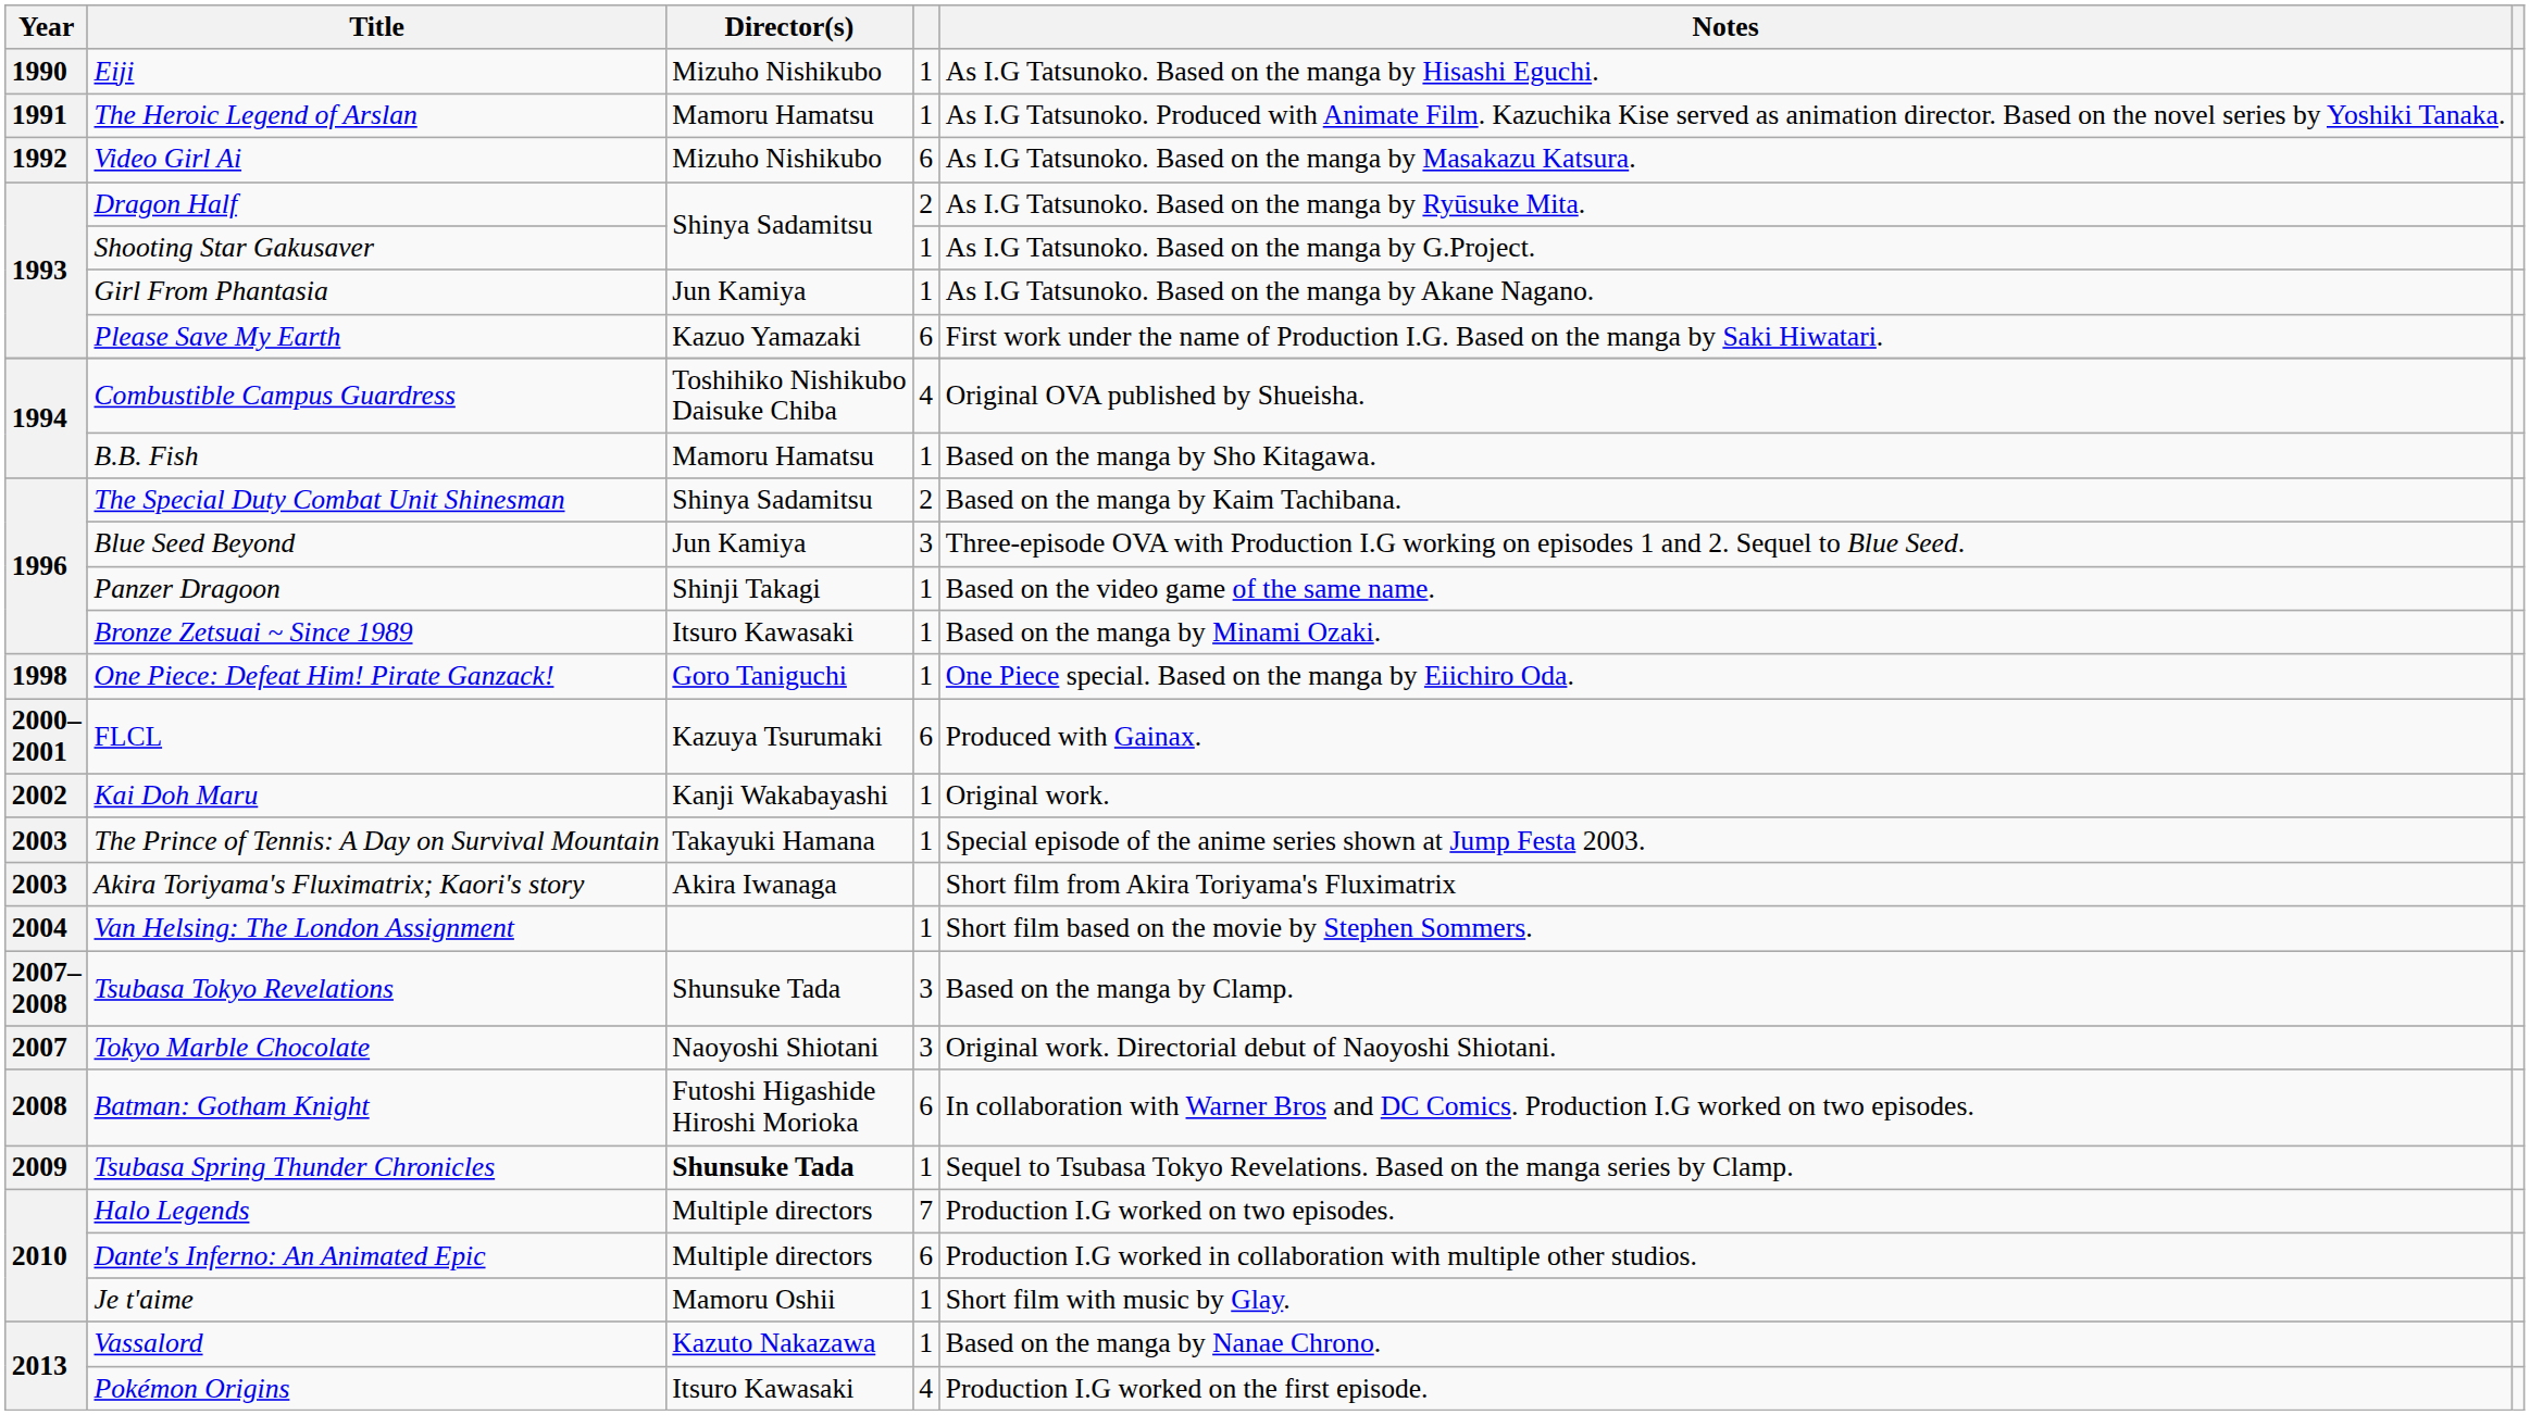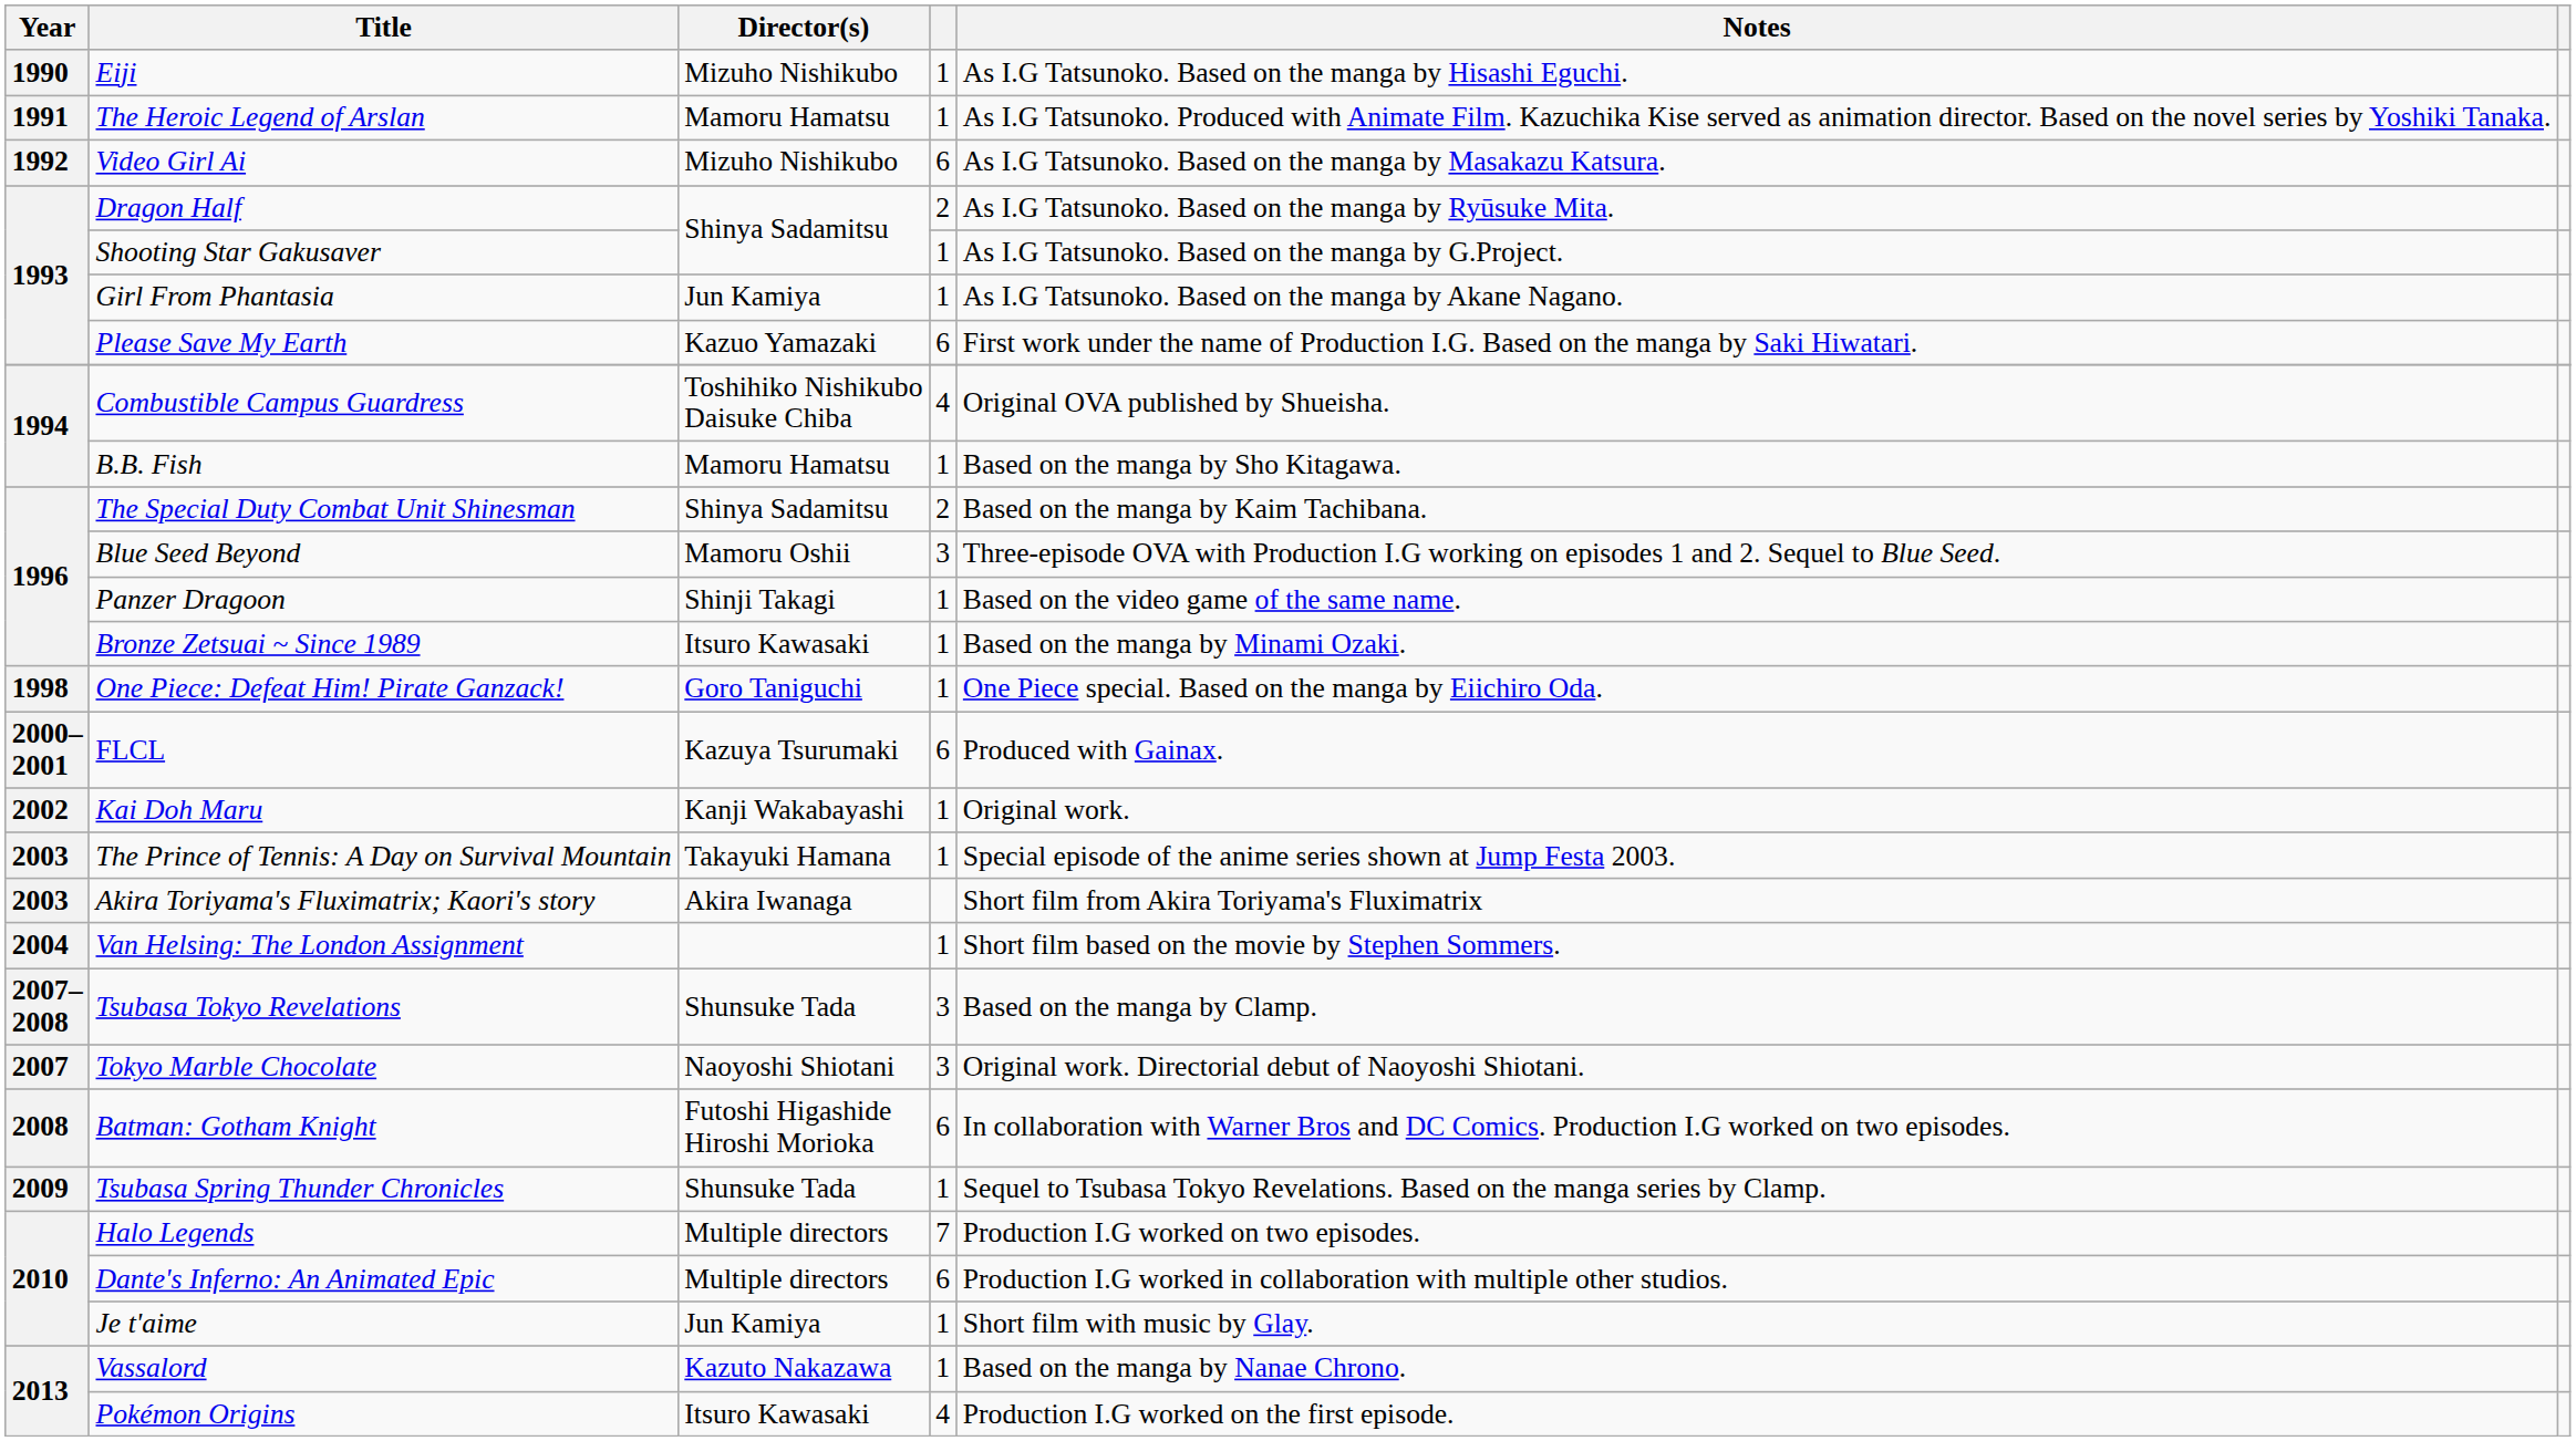 <table class="wikitable sortable plainrowheaders">
 <tr>
 <th scope="col" width=10 class="unsortable">Year</th>
 <th scope="col">Title</th>
 <th scope="col">Director(s)</th>
 <th scope="col"></th>
 <th scope="col" class ="unsortable">Notes</th>
 <th scope="col" class ="unsortable"></th>
 </tr>
 <tr>
 <th scope="row" style=text-align:left>1990</th>
 <td><em><a href='#'>Eiji</a></em></td>
 <td>Mizuho Nishikubo</td>
 <td>1</td>
 <td>As I.G Tatsunoko. Based on the manga by <a href='#'>Hisashi Eguchi</a>.</td>
 <td></td>
 </tr>
 <tr>
 <th scope="row" style=text-align:left>1991</th>
 <td><em><a href='#'>The Heroic Legend of Arslan</a></em></td>
 <td>Mamoru Hamatsu</td>
 <td>1</td>
 <td>As I.G Tatsunoko. Produced with <a href='#'>Animate Film</a>. Kazuchika Kise served as animation director. Based on the novel series by <a href='#'>Yoshiki Tanaka</a>.</td>
 <td></td>
 </tr>
 <tr>
 <th scope="row" style=text-align:left>1992</th>
 <td><em><a href='#'>Video Girl Ai</a></em></td>
 <td>Mizuho Nishikubo</td>
 <td>6</td>
 <td>As I.G Tatsunoko. Based on the manga by <a href='#'>Masakazu Katsura</a>.</td>
 <td></td>
 </tr>
 <tr>
 <th scope="row" rowspan="4" style=text-align:left>1993</th>
 <td><em><a href='#'>Dragon Half</a></em></td>
 <td rowspan="2">Shinya Sadamitsu</td>
 <td>2</td>
 <td>As I.G Tatsunoko. Based on the manga by <a href='#'>Ryūsuke Mita</a>.</td>
 <td></td>
 </tr>
 <tr>
 <td><em>Shooting Star Gakusaver</em></td>
 <td>1</td>
 <td>As I.G Tatsunoko. Based on the manga by G.Project.</td>
 <td></td>
 </tr>
 <tr>
 <td><em>Girl From Phantasia</em></td>
 <td>Jun Kamiya</td>
 <td>1</td>
 <td>As I.G Tatsunoko. Based on the manga by Akane Nagano.</td>
 <td></td>
 </tr>
 <tr>
 <td><em><a href='#'>Please Save My Earth</a></em></td>
 <td>Kazuo Yamazaki</td>
 <td>6</td>
 <td>First work under the name of Production I.G. Based on the manga by <a href='#'>Saki Hiwatari</a>.</td>
 <td></td>
 </tr>
 <tr>
 </tr>
 <tr>
 <th scope="row" rowspan=2"" style=text-align:left>1994</th>
 <td><em><a href='#'>Combustible Campus Guardress</a></em></td>
 <td>Toshihiko Nishikubo<br>Daisuke Chiba</td>
 <td>4</td>
 <td>Original OVA published by Shueisha.</td>
 <td></td>
 </tr>
 <tr>
 <td><em>B.B. Fish</em></td>
 <td>Mamoru Hamatsu</td>
 <td>1</td>
 <td>Based on the manga by Sho Kitagawa.</td>
 <td></td>
 </tr>
 <tr>
 <th scope="row" rowspan="4" style=text-align:left>1996</th>
 <td><em><a href='#'>The Special Duty Combat Unit Shinesman</a></em></td>
 <td>Shinya Sadamitsu</td>
 <td>2</td>
 <td>Based on the manga by Kaim Tachibana.</td>
 <td></td>
 </tr>
 <tr>
 <td><em>Blue Seed Beyond</em></td>
-<td>Jun Kamiya</td>
+<td>Mamoru Oshii</td>
 <td>3</td>
 <td>Three-episode OVA with Production I.G working on episodes 1 and 2. Sequel to <em>Blue Seed</em>.</td>
 <td></td>
 </tr>
 <tr>
 <td><em>Panzer Dragoon</em></td>
 <td>Shinji Takagi</td>
 <td>1</td>
 <td>Based on the video game <a href='#'>of the same name</a>.</td>
 <td></td>
 </tr>
 <tr>
 <td><em><a href='#'>Bronze Zetsuai ~ Since 1989</a></em></td>
 <td>Itsuro Kawasaki</td>
 <td>1</td>
 <td>Based on the manga by <a href='#'>Minami Ozaki</a>.</td>
 <td></td>
 </tr>
 <tr>
 <th scope="row" style=text-align:left>1998</th>
 <td><em><a href='#'>One Piece: Defeat Him! Pirate Ganzack!</a></em></td>
 <td><a href='#'>Goro Taniguchi</a></td>
 <td>1</td>
 <td><a href='#'>One Piece</a> special. Based on the manga by <a href='#'>Eiichiro Oda</a>.</td>
 <td></td>
 </tr>
 <tr>
 <th scope="row" style=text-align:left>2000–2001</th>
 <td><a href='#'>FLCL</a></td>
 <td>Kazuya Tsurumaki</td>
 <td>6</td>
 <td>Produced with <a href='#'>Gainax</a>.</td>
 <td></td>
 </tr>
 <tr>
 <th scope="row" style=text-align:left>2002</th>
 <td><em><a href='#'>Kai Doh Maru</a></em></td>
 <td>Kanji Wakabayashi</td>
 <td>1</td>
 <td>Original work.</td>
 <td></td>
 </tr>
 <tr>
 <th scope="row" style=text-align:left>2003</th>
 <td><em>The Prince of Tennis: A Day on Survival Mountain</em></td>
 <td>Takayuki Hamana</td>
 <td>1</td>
 <td>Special episode of the anime series shown at <a href='#'>Jump Festa</a> 2003.</td>
 <td></td>
 </tr>
 <tr>
 <th scope="row" style=text-align:left>2003</th>
 <td><em>Akira Toriyama's Fluximatrix; Kaori's story</em></td>
 <td>Akira Iwanaga</td>
 <td></td>
 <td>Short film from Akira Toriyama's Fluximatrix</td>
 </tr>
 <tr>
 <th scope="row" style=text-align:left>2004</th>
 <td><em><a href='#'>Van Helsing: The London Assignment</a></em></td>
 <td></td>
 <td>1</td>
 <td>Short film based on the movie by <a href='#'>Stephen Sommers</a>.</td>
 <td></td>
 </tr>
 <tr>
 <th scope="row" style=text-align:left>2007–2008</th>
 <td><em><a href='#'>Tsubasa Tokyo Revelations</a></em></td>
 <td>Shunsuke Tada</td>
 <td>3</td>
 <td>Based on the manga by Clamp.</td>
 <td></td>
 </tr>
 <tr>
 <th scope="row" style=text-align:left>2007</th>
 <td><em><a href='#'>Tokyo Marble Chocolate</a></em></td>
 <td>Naoyoshi Shiotani</td>
 <td>3</td>
 <td>Original work. Directorial debut of Naoyoshi Shiotani.</td>
 <td></td>
 </tr>
 <tr>
 <th scope="row" style=text-align:left>2008</th>
 <td><em><a href='#'>Batman: Gotham Knight</a></em></td>
 <td>Futoshi Higashide<br>Hiroshi Morioka</td>
 <td>6</td>
 <td>In collaboration with <a href='#'>Warner Bros</a> and <a href='#'>DC Comics</a>. Production I.G worked on two episodes.</td>
 <td></td>
 </tr>
 <tr>
 <th scope="row" style=text-align:left>2009</th>
 <td><em><a href='#'>Tsubasa Spring Thunder Chronicles</a></em></td>
-<td><strong>Shunsuke Tada</strong></td>
+<td>Shunsuke Tada</td>
 <td>1</td>
 <td>Sequel to Tsubasa Tokyo Revelations. Based on the manga series by Clamp.</td>
 <td></td>
 </tr>
 <tr>
 <th scope="row" rowspan="3" style=text-align:left>2010</th>
 <td><em><a href='#'>Halo Legends</a></em></td>
 <td>Multiple directors</td>
 <td>7</td>
 <td>Production I.G worked on two episodes.</td>
 <td></td>
 </tr>
 <tr>
 <td><em><a href='#'>Dante's Inferno: An Animated Epic</a></em></td>
 <td>Multiple directors</td>
 <td>6</td>
 <td>Production I.G worked in collaboration with multiple other studios.</td>
 <td></td>
 </tr>
 <tr>
 <td><em>Je t'aime</em></td>
-<td>Mamoru Oshii</td>
+<td>Jun Kamiya</td>
 <td>1</td>
 <td>Short film with music by <a href='#'>Glay</a>.</td>
 <td></td>
 </tr>
 <tr>
 <th scope="row" rowspan="2" style=text-align:left>2013</th>
 <td><em><a href='#'>Vassalord</a></em></td>
 <td><a href='#'>Kazuto Nakazawa</a></td>
 <td>1</td>
 <td>Based on the manga by <a href='#'>Nanae Chrono</a>.</td>
 <td></td>
 </tr>
 <tr>
 <td><em><a href='#'>Pokémon Origins</a></em></td>
 <td>Itsuro Kawasaki</td>
 <td>4</td>
 <td>Production I.G worked on the first episode.</td>
 <td></td>
 </tr>
 </table>
